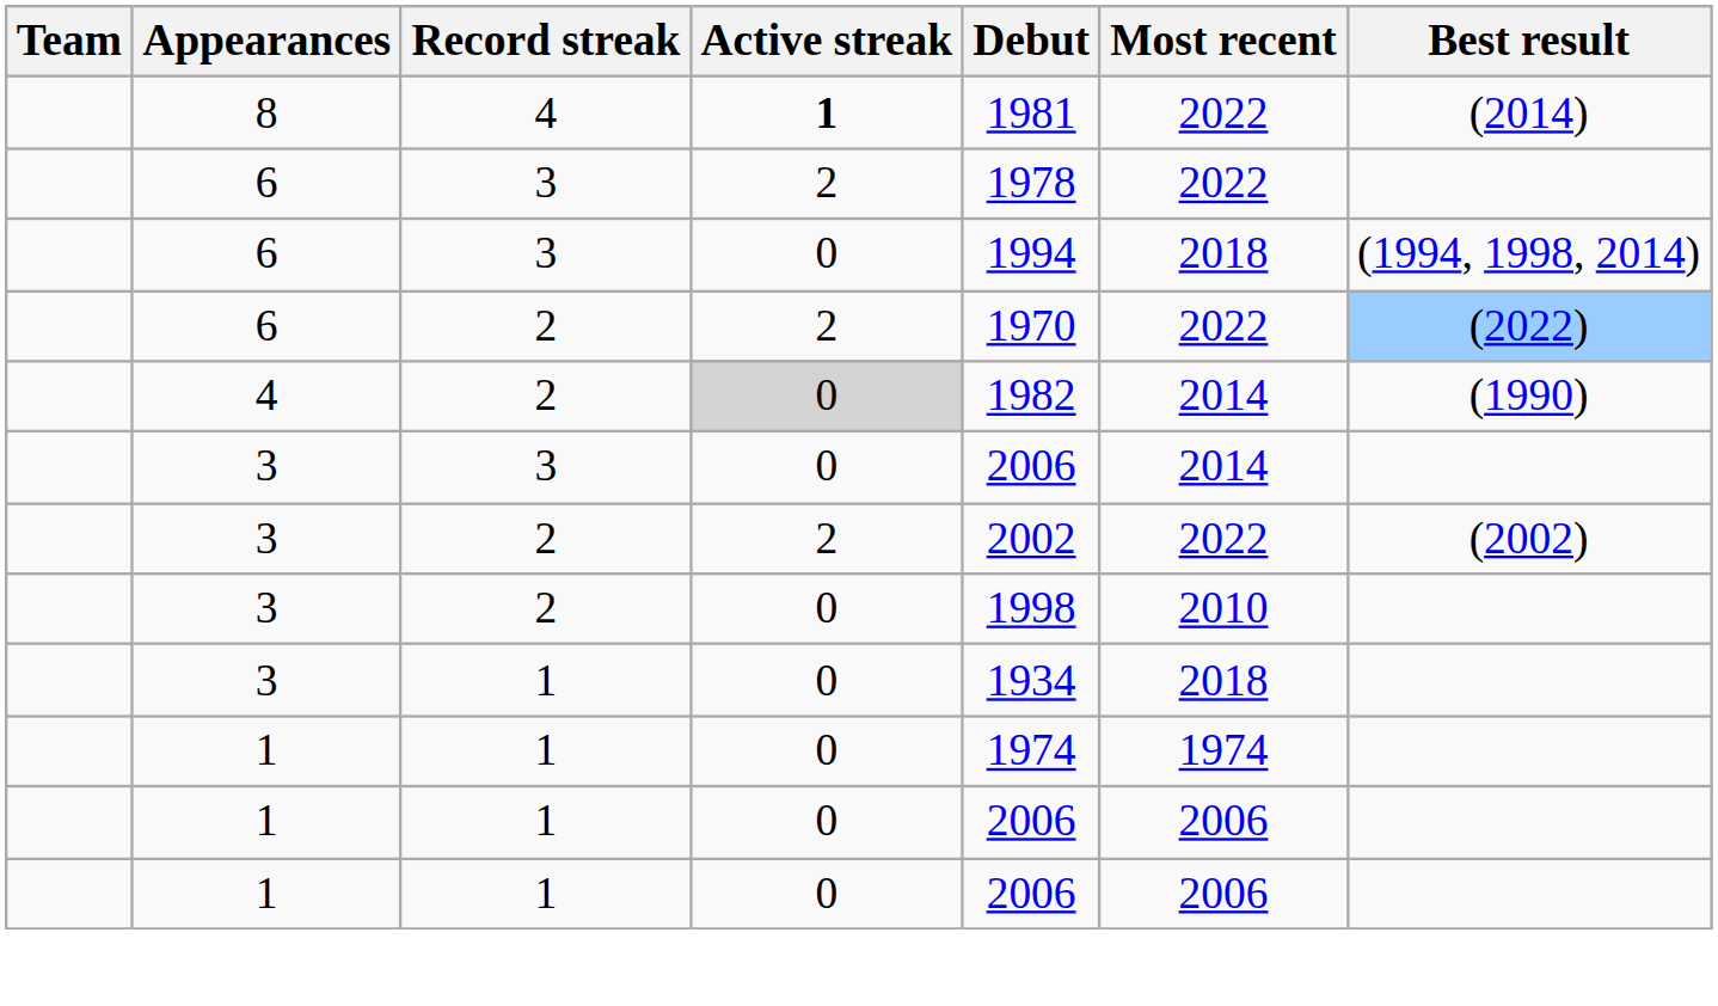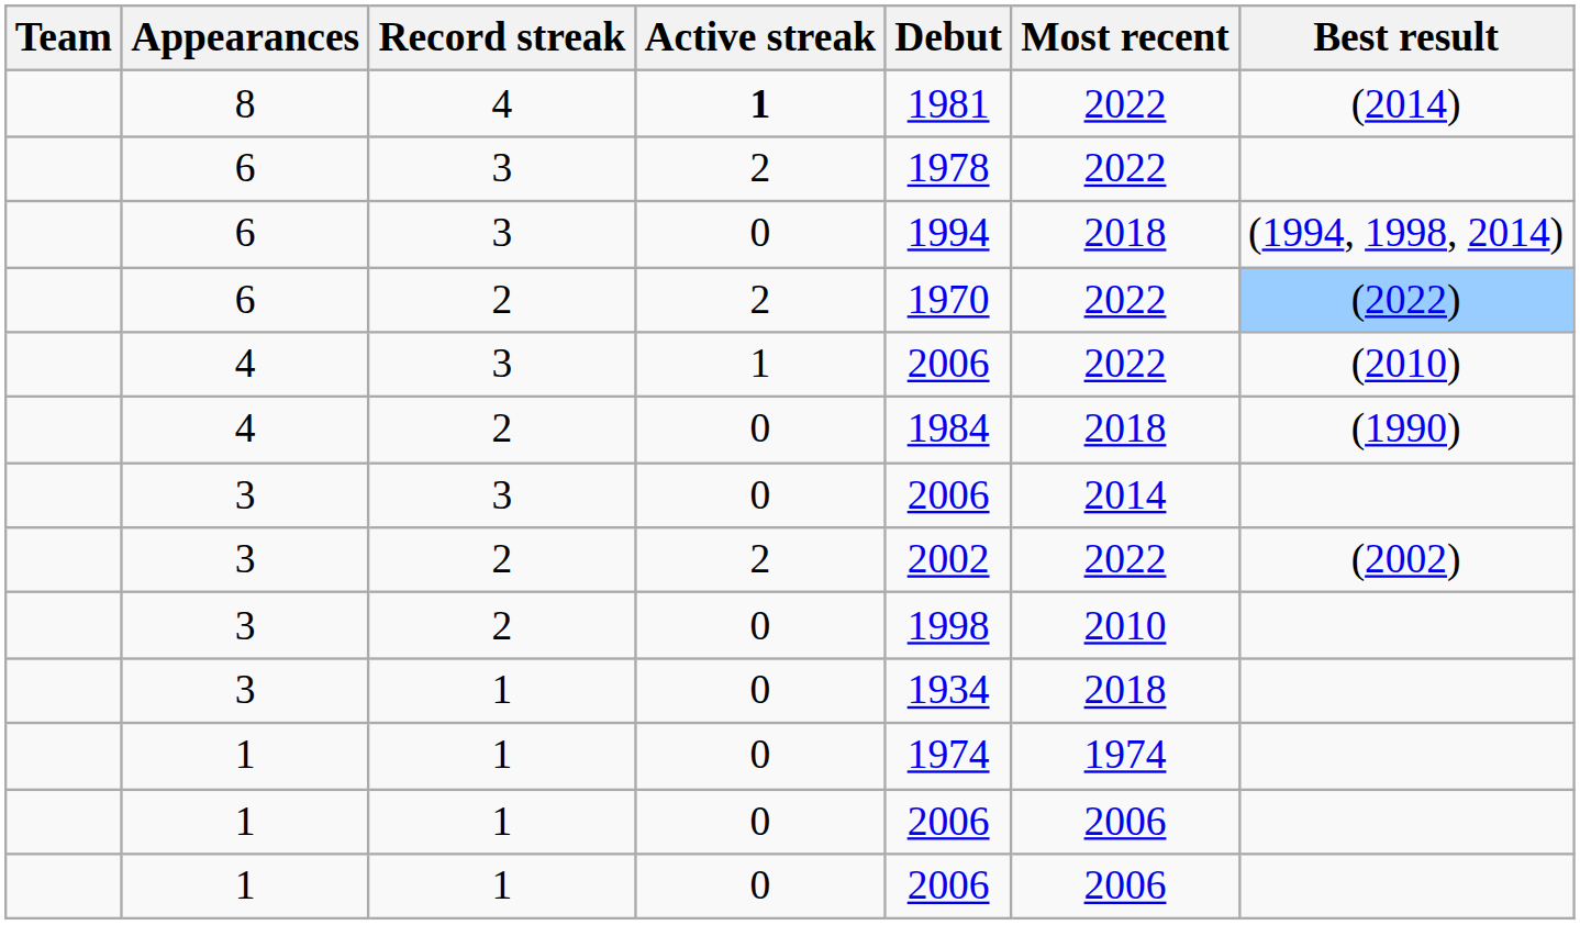 <table class="wikitable sortable" style="text-align: center">
 <tr>
 <th>Team</th>
 <th>Appearances</th>
 <th>Record streak</th>
 <th>Active streak</th>
 <th>Debut</th>
 <th>Most recent</th>
 <th>Best result </th>
 </tr>
 <tr>
 <td align=left></td>
 <td>8</td>
 <td>4</td>
 <td><strong>1</strong></td>
 <td><a href='#'>1981</a></td>
 <td><a href='#'>2022</a></td>
 <td> (<a href='#'>2014</a>)</td>
 </tr>
 <tr>
 <td align=left></td>
 <td>6</td>
 <td>3</td>
 <td>2</td>
 <td><a href='#'>1978</a></td>
 <td><a href='#'>2022</a></td>
 <td></td>
 </tr>
 <tr>
 <td align=left></td>
 <td>6</td>
 <td>3</td>
 <td>0</td>
 <td><a href='#'>1994</a></td>
 <td><a href='#'>2018</a></td>
 <td> (<a href='#'>1994</a>, <a href='#'>1998</a>, <a href='#'>2014</a>)</td>
 </tr>
 <tr>
 <td align=left></td>
 <td>6</td>
 <td>2</td>
 <td>2</td>
 <td><a href='#'>1970</a></td>
 <td><a href='#'>2022</a></td>
 <td bgcolor=#9acdff> (<a href='#'>2022</a>)</td>
 </tr>
 <tr>
 <td align=left></td>
 <td>4</td>
+<td>3</td>
+<td>1</td>
+<td><a href='#'>2006</a></td>
+<td><a href='#'>2022</a></td>
+<td> (<a href='#'>2010</a>)</td>
+</tr>
+<tr>
+<td align=left></td>
+<td>4</td>
 <td>2</td>
-<td style="background: lightgrey;">0</td>
-<td><a href='#'>1982</a></td>
-<td><a href='#'>2014</a></td>
+<td>0</td>
+<td><a href='#'>1984</a></td>
+<td><a href='#'>2018</a></td>
 <td> (<a href='#'>1990</a>)</td>
 </tr>
 <tr>
 <td align=left></td>
 <td>3</td>
 <td>3</td>
 <td>0</td>
 <td><a href='#'>2006</a></td>
 <td><a href='#'>2014</a></td>
 <td></td>
 </tr>
 <tr>
 <td align=left></td>
 <td>3</td>
 <td>2</td>
 <td>2</td>
 <td><a href='#'>2002</a></td>
 <td><a href='#'>2022</a></td>
 <td> (<a href='#'>2002</a>)</td>
 </tr>
 <tr>
 <td align=left></td>
 <td>3</td>
 <td>2</td>
 <td>0</td>
 <td><a href='#'>1998</a></td>
 <td><a href='#'>2010</a></td>
 <td></td>
 </tr>
 <tr>
 <td align=left></td>
 <td>3</td>
 <td>1</td>
 <td>0</td>
 <td><a href='#'>1934</a></td>
 <td><a href='#'>2018</a></td>
 <td></td>
 </tr>
 <tr>
 <td align=left></td>
 <td>1</td>
 <td>1</td>
 <td>0</td>
 <td><a href='#'>1974</a></td>
 <td><a href='#'>1974</a></td>
 <td></td>
 </tr>
 <tr>
 <td align=left></td>
 <td>1</td>
 <td>1</td>
 <td>0</td>
 <td><a href='#'>2006</a></td>
 <td><a href='#'>2006</a></td>
 <td></td>
 </tr>
 <tr>
 <td align=left></td>
 <td>1</td>
 <td>1</td>
 <td>0</td>
 <td><a href='#'>2006</a></td>
 <td><a href='#'>2006</a></td>
 <td></td>
 </tr>
 </table>
